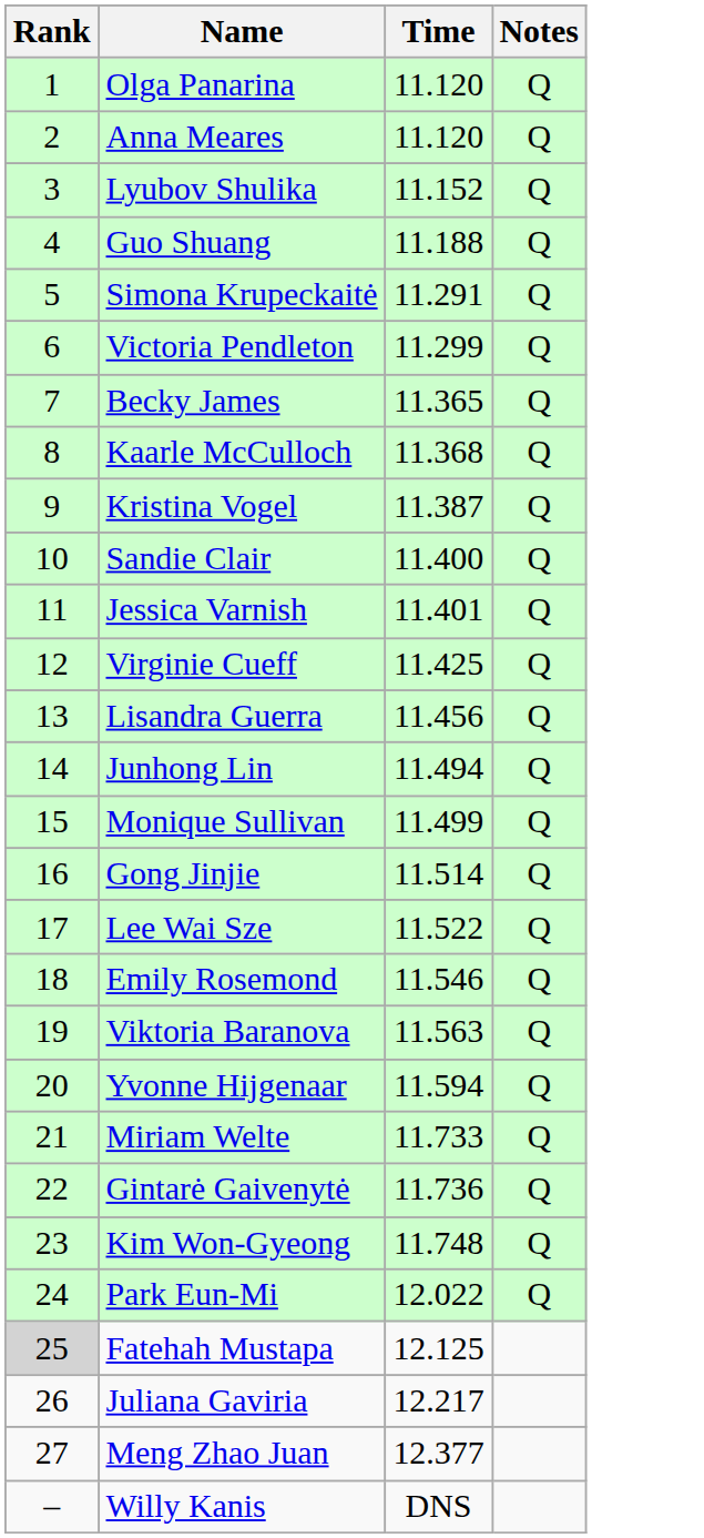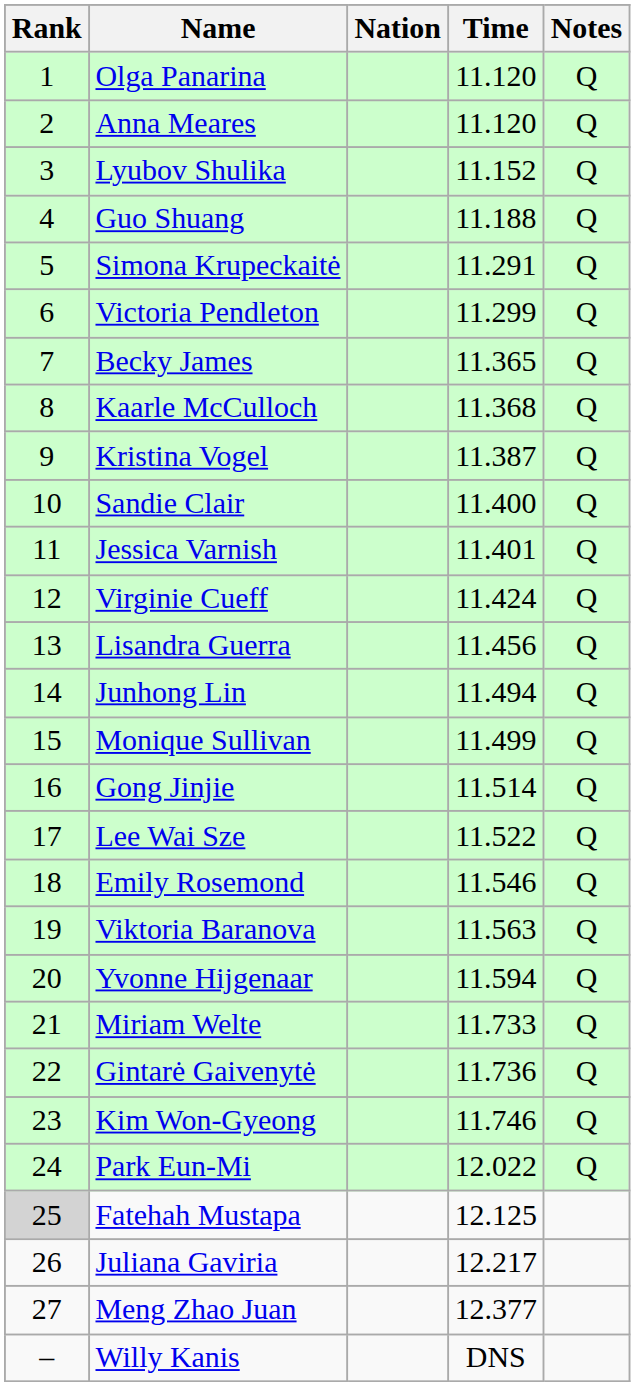 <table class="wikitable sortable" style="text-align:center">
 <tr>
 <th>Rank</th>
 <th>Name</th>
+<th>Nation</th>
 <th>Time</th>
 <th>Notes</th>
 </tr>
 <tr bgcolor=ccffcc>
 <td>1</td>
 <td align=left><a href='#'>Olga Panarina</a></td>
+<td align=left></td>
 <td>11.120</td>
 <td>Q</td>
 </tr>
 <tr bgcolor=ccffcc>
 <td>2</td>
 <td align=left><a href='#'>Anna Meares</a></td>
+<td align=left></td>
 <td>11.120</td>
 <td>Q</td>
 </tr>
 <tr bgcolor=ccffcc>
 <td>3</td>
 <td align=left><a href='#'>Lyubov Shulika</a></td>
+<td align=left></td>
 <td>11.152</td>
 <td>Q</td>
 </tr>
 <tr bgcolor=ccffcc>
 <td>4</td>
 <td align=left><a href='#'>Guo Shuang</a></td>
+<td align=left></td>
 <td>11.188</td>
 <td>Q</td>
 </tr>
 <tr bgcolor=ccffcc>
 <td>5</td>
 <td align=left><a href='#'>Simona Krupeckaitė</a></td>
+<td align=left></td>
 <td>11.291</td>
 <td>Q</td>
 </tr>
 <tr bgcolor=ccffcc>
 <td>6</td>
 <td align=left><a href='#'>Victoria Pendleton</a></td>
+<td align=left></td>
 <td>11.299</td>
 <td>Q</td>
 </tr>
 <tr bgcolor=ccffcc>
 <td>7</td>
 <td align=left><a href='#'>Becky James</a></td>
+<td align=left></td>
 <td>11.365</td>
 <td>Q</td>
 </tr>
 <tr bgcolor=ccffcc>
 <td>8</td>
 <td align=left><a href='#'>Kaarle McCulloch</a></td>
+<td align=left></td>
 <td>11.368</td>
 <td>Q</td>
 </tr>
 <tr bgcolor=ccffcc>
 <td>9</td>
 <td align=left><a href='#'>Kristina Vogel</a></td>
+<td align=left></td>
 <td>11.387</td>
 <td>Q</td>
 </tr>
 <tr bgcolor=ccffcc>
 <td>10</td>
 <td align=left><a href='#'>Sandie Clair</a></td>
+<td align=left></td>
 <td>11.400</td>
 <td>Q</td>
 </tr>
 <tr bgcolor=ccffcc>
 <td>11</td>
 <td align=left><a href='#'>Jessica Varnish</a></td>
+<td align=left></td>
 <td>11.401</td>
 <td>Q</td>
 </tr>
 <tr bgcolor=ccffcc>
 <td>12</td>
 <td align=left><a href='#'>Virginie Cueff</a></td>
-<td>11.425</td>
+<td align=left></td>
+<td>11.424</td>
 <td>Q</td>
 </tr>
 <tr bgcolor=ccffcc>
 <td>13</td>
 <td align=left><a href='#'>Lisandra Guerra</a></td>
+<td align=left></td>
 <td>11.456</td>
 <td>Q</td>
 </tr>
 <tr bgcolor=ccffcc>
 <td>14</td>
 <td align=left><a href='#'>Junhong Lin</a></td>
+<td align=left></td>
 <td>11.494</td>
 <td>Q</td>
 </tr>
 <tr bgcolor=ccffcc>
 <td>15</td>
 <td align=left><a href='#'>Monique Sullivan</a></td>
+<td align=left></td>
 <td>11.499</td>
 <td>Q</td>
 </tr>
 <tr bgcolor=ccffcc>
 <td>16</td>
 <td align=left><a href='#'>Gong Jinjie</a></td>
+<td align=left></td>
 <td>11.514</td>
 <td>Q</td>
 </tr>
 <tr bgcolor=ccffcc>
 <td>17</td>
 <td align=left><a href='#'>Lee Wai Sze</a></td>
+<td align=left></td>
 <td>11.522</td>
 <td>Q</td>
 </tr>
 <tr bgcolor=ccffcc>
 <td>18</td>
 <td align=left><a href='#'>Emily Rosemond</a></td>
+<td align=left></td>
 <td>11.546</td>
 <td>Q</td>
 </tr>
 <tr bgcolor=ccffcc>
 <td>19</td>
 <td align=left><a href='#'>Viktoria Baranova</a></td>
+<td align=left></td>
 <td>11.563</td>
 <td>Q</td>
 </tr>
 <tr bgcolor=ccffcc>
 <td>20</td>
 <td align=left><a href='#'>Yvonne Hijgenaar</a></td>
+<td align=left></td>
 <td>11.594</td>
 <td>Q</td>
 </tr>
 <tr bgcolor=ccffcc>
 <td>21</td>
 <td align=left><a href='#'>Miriam Welte</a></td>
+<td align=left></td>
 <td>11.733</td>
 <td>Q</td>
 </tr>
 <tr bgcolor=ccffcc>
 <td>22</td>
 <td align=left><a href='#'>Gintarė Gaivenytė</a></td>
+<td align=left></td>
 <td>11.736</td>
 <td>Q</td>
 </tr>
 <tr bgcolor=ccffcc>
 <td>23</td>
 <td align=left><a href='#'>Kim Won-Gyeong</a></td>
-<td>11.748</td>
+<td align=left></td>
+<td>11.746</td>
 <td>Q</td>
 </tr>
 <tr bgcolor=ccffcc>
 <td>24</td>
 <td align=left><a href='#'>Park Eun-Mi</a></td>
+<td align=left></td>
 <td>12.022</td>
 <td>Q</td>
 </tr>
 <tr>
 <td style="background: lightgrey;">25</td>
 <td align=left><a href='#'>Fatehah Mustapa</a></td>
+<td align=left></td>
 <td>12.125</td>
 <td></td>
 </tr>
 <tr>
 <td>26</td>
 <td align=left><a href='#'>Juliana Gaviria</a></td>
+<td align=left></td>
 <td>12.217</td>
 <td></td>
 </tr>
 <tr>
 <td>27</td>
 <td align=left><a href='#'>Meng Zhao Juan</a></td>
+<td align=left></td>
 <td>12.377</td>
 <td></td>
 </tr>
 <tr>
 <td>–</td>
 <td align=left><a href='#'>Willy Kanis</a></td>
+<td align=left></td>
 <td>DNS</td>
 <td></td>
 </tr>
 </table>
